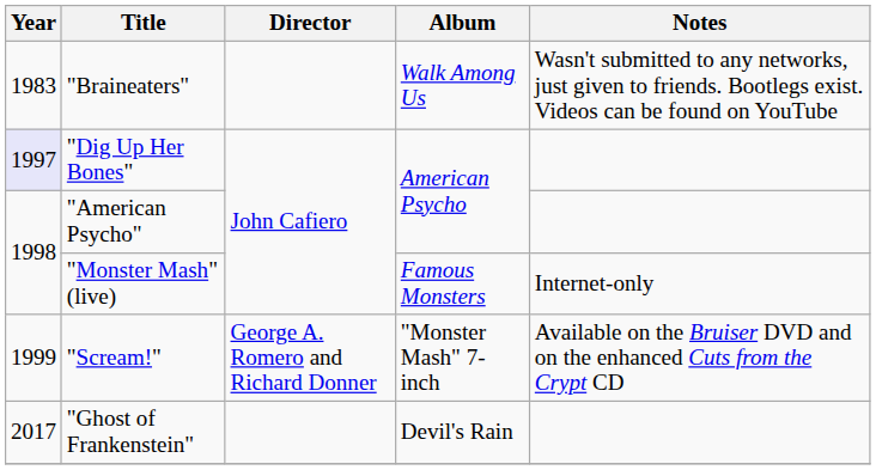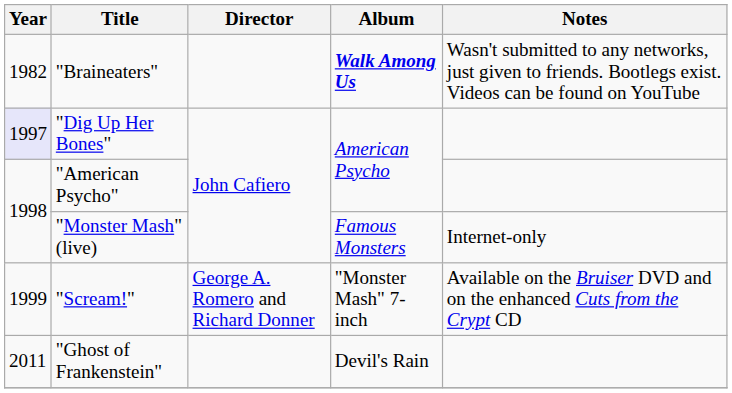 <table class="wikitable">
 <tr>
 <th>Year</th>
 <th>Title</th>
 <th>Director</th>
 <th>Album</th>
 <th>Notes</th>
 </tr>
 <tr>
-<td>1983</td>
+<td>1982</td>
 <td>"Braineaters"</td>
 <td></td>
-<td><em><a href='#'>Walk Among Us</a></em></td>
+<td><strong><em><a href='#'>Walk Among Us</a></em></strong></td>
 <td>Wasn't submitted to any networks, just given to friends. Bootlegs exist. Videos can be found on YouTube</td>
 </tr>
 <tr>
 <td style="background: lavender;">1997</td>
 <td>"<a href='#'>Dig Up Her Bones</a>"</td>
 <td rowspan="3"><a href='#'>John Cafiero</a></td>
 <td rowspan="2"><em><a href='#'>American Psycho</a></em></td>
 <td></td>
 </tr>
 <tr>
 <td rowspan="2">1998</td>
 <td>"American Psycho"</td>
 <td></td>
 </tr>
 <tr>
 <td>"<a href='#'>Monster Mash</a>" (live)</td>
 <td><em><a href='#'>Famous Monsters</a></em></td>
 <td>Internet-only</td>
 </tr>
 <tr>
 <td>1999</td>
 <td>"<a href='#'>Scream!</a>"</td>
 <td><a href='#'>George A. Romero</a> and <a href='#'>Richard Donner</a></td>
 <td>"Monster Mash" 7-inch</td>
 <td>Available on the <em><a href='#'>Bruiser</a></em> DVD and on the enhanced <em><a href='#'>Cuts from the Crypt</a></em> CD</td>
 </tr>
 <tr>
-<td>2017</td>
+<td>2011</td>
 <td>"Ghost of Frankenstein"</td>
 <td></td>
 <td>Devil's Rain</td>
 <td></td>
 </tr>
 <tr>
 </tr>
 </table>
